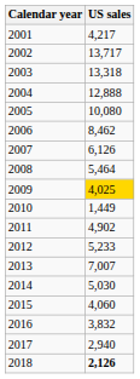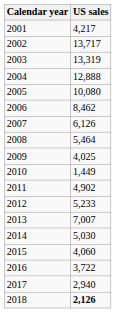 <table class="wikitable">
 <tr>
 <th>Calendar year</th>
 <th>US sales</th>
 </tr>
 <tr>
 <td>2001</td>
 <td>4,217</td>
 </tr>
 <tr>
 <td>2002</td>
 <td>13,717</td>
 </tr>
 <tr>
 <td>2003</td>
-<td>13,318</td>
+<td>13,319</td>
 </tr>
 <tr>
 <td>2004</td>
 <td>12,888</td>
 </tr>
 <tr>
 <td>2005</td>
 <td>10,080</td>
 </tr>
 <tr>
 <td>2006</td>
 <td>8,462</td>
 </tr>
 <tr>
 <td>2007</td>
 <td>6,126</td>
 </tr>
 <tr>
 <td>2008</td>
 <td>5,464</td>
 </tr>
 <tr>
 <td>2009</td>
-<td style="background: gold;">4,025</td>
+<td>4,025</td>
 </tr>
 <tr>
 <td>2010</td>
 <td>1,449</td>
 </tr>
 <tr>
 <td>2011</td>
 <td>4,902</td>
 </tr>
 <tr>
 <td>2012</td>
 <td>5,233</td>
 </tr>
 <tr>
 <td>2013</td>
 <td>7,007</td>
 </tr>
 <tr>
 <td>2014</td>
 <td>5,030</td>
 </tr>
 <tr>
 <td>2015</td>
 <td>4,060</td>
 </tr>
 <tr>
 <td>2016</td>
-<td>3,832</td>
+<td>3,722</td>
 </tr>
 <tr>
 <td>2017</td>
 <td>2,940</td>
 </tr>
 <tr>
 <td>2018</td>
 <td><strong>2,126</strong></td>
 </tr>
 </table>
